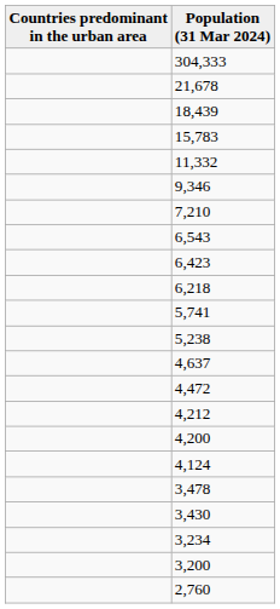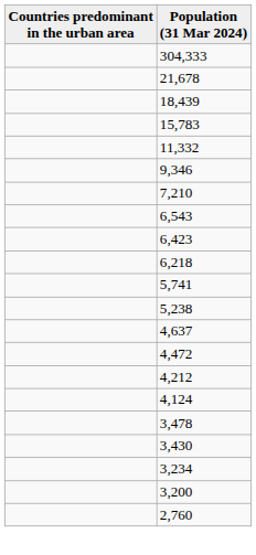 <table class="wikitable">
 <tr>
 <th style="background:#efefef;">Countries predominant<br>in the urban area</th>
 <th style="background:#efefef;">Population<br>(31 Mar 2024)</th>
 </tr>
 <tr>
 <td></td>
 <td>304,333</td>
 </tr>
 <tr>
 <td></td>
 <td>21,678</td>
 </tr>
 <tr>
 <td></td>
 <td>18,439</td>
 </tr>
 <tr>
 <td></td>
 <td>15,783</td>
 </tr>
 <tr>
 <td></td>
 <td>11,332</td>
 </tr>
 <tr>
 <td></td>
 <td>9,346</td>
 </tr>
 <tr>
 <td></td>
 <td>7,210</td>
 </tr>
 <tr>
 <td></td>
 <td>6,543</td>
 </tr>
 <tr>
 <td></td>
 <td>6,423</td>
 </tr>
 <tr>
 <td></td>
 <td>6,218</td>
 </tr>
 <tr>
 <td></td>
 <td>5,741</td>
 </tr>
 <tr>
 <td></td>
 <td>5,238</td>
 </tr>
 <tr>
 <td></td>
 <td>4,637</td>
 </tr>
 <tr>
 <td></td>
 <td>4,472</td>
 </tr>
 <tr>
 <td></td>
 <td>4,212</td>
 </tr>
 <tr>
 <td></td>
-<td>4,200</td>
-</tr>
-<tr>
-<td></td>
 <td>4,124</td>
 </tr>
 <tr>
 <td></td>
 <td>3,478</td>
 </tr>
 <tr>
 <td></td>
 <td>3,430</td>
 </tr>
 <tr>
 <td></td>
 <td>3,234</td>
 </tr>
 <tr>
 <td></td>
 <td>3,200</td>
 </tr>
 <tr>
 <td></td>
 <td>2,760</td>
 </tr>
 </table>
